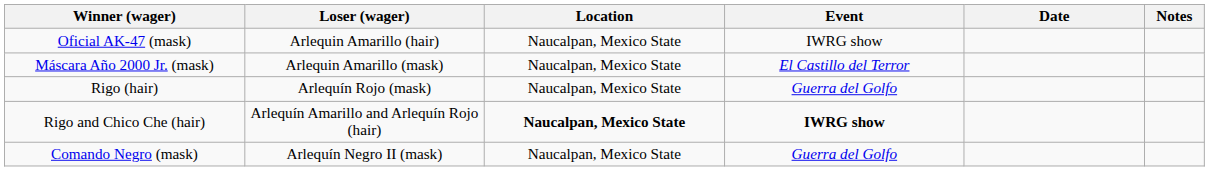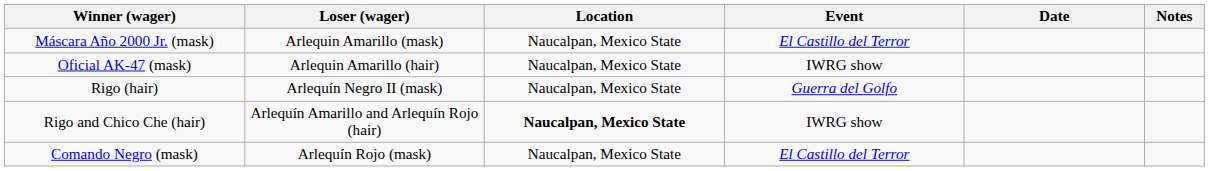 <table class="wikitable sortable" width=100%  style="text-align: center">
 <tr>
 <th width=20% scope="col">Winner (wager)</th>
 <th width=20% scope="col">Loser (wager)</th>
 <th width=20% scope="col">Location</th>
 <th width=20% scope="col">Event</th>
 <th width=15% scope="col">Date</th>
 <th class="unsortable" width=5% scope="col">Notes</th>
 </tr>
 <tr>
+<td><a href='#'>Máscara Año 2000 Jr.</a> (mask)</td>
+<td>Arlequin Amarillo (mask)</td>
+<td>Naucalpan, Mexico State</td>
+<td><em><a href='#'>El Castillo del Terror</a></em></td>
+<td></td>
+<td></td>
+</tr>
+<tr>
 <td><a href='#'>Oficial AK-47</a> (mask)</td>
 <td>Arlequin Amarillo (hair)</td>
 <td>Naucalpan, Mexico State</td>
 <td>IWRG show</td>
 <td></td>
 <td></td>
 </tr>
 <tr>
-<td><a href='#'>Máscara Año 2000 Jr.</a> (mask)</td>
-<td>Arlequin Amarillo (mask)</td>
-<td>Naucalpan, Mexico State</td>
-<td><em><a href='#'>El Castillo del Terror</a></em></td>
-<td></td>
-<td></td>
-</tr>
-<tr>
 <td>Rigo (hair)</td>
-<td>Arlequín Rojo (mask)</td>
+<td>Arlequín Negro II (mask)</td>
 <td>Naucalpan, Mexico State</td>
 <td><em><a href='#'>Guerra del Golfo</a></em></td>
 <td></td>
 <td></td>
 </tr>
 <tr>
 <td>Rigo and Chico Che (hair)</td>
 <td>Arlequín Amarillo and Arlequín Rojo (hair)</td>
 <td><strong>Naucalpan, Mexico State</strong></td>
-<td><strong>IWRG show</strong></td>
+<td>IWRG show</td>
 <td></td>
 <td></td>
 </tr>
 <tr>
 <td><a href='#'>Comando Negro</a> (mask)</td>
-<td>Arlequín Negro II (mask)</td>
+<td>Arlequín Rojo (mask)</td>
 <td>Naucalpan, Mexico State</td>
-<td><em><a href='#'>Guerra del Golfo</a></em></td>
+<td><em><a href='#'>El Castillo del Terror</a></em></td>
 <td></td>
 <td></td>
 </tr>
 </table>
